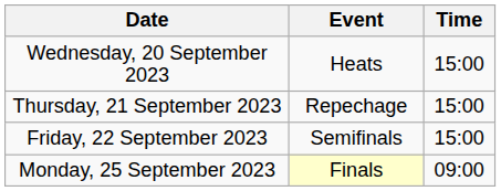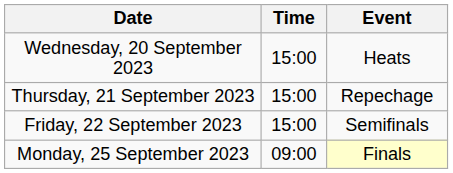 <table class = "wikitable" style="text-align:center;">
 <tr>
 <th width=220>Date</th>
+<th width=50>Time</th>
 <th width=100>Event</th>
-<th width=50>Time</th>
 </tr>
 <tr>
 <td>Wednesday, 20 September 2023</td>
+<td>15:00</td>
 <td>Heats</td>
-<td>15:00</td>
 </tr>
 <tr>
 <td>Thursday, 21 September 2023</td>
+<td>15:00</td>
 <td>Repechage</td>
-<td>15:00</td>
 </tr>
 <tr>
 <td>Friday, 22 September 2023</td>
+<td>15:00</td>
 <td>Semifinals</td>
-<td>15:00</td>
 </tr>
 <tr>
 <td>Monday, 25 September 2023</td>
+<td>09:00</td>
 <td bgcolor=ffffcc>Finals</td>
-<td>09:00</td>
 </tr>
 </table>
